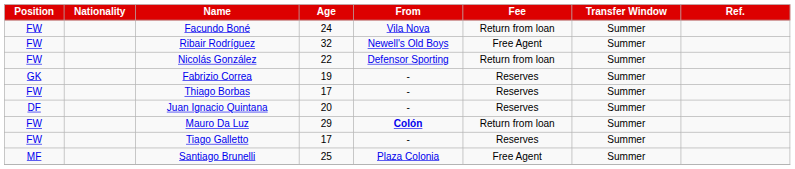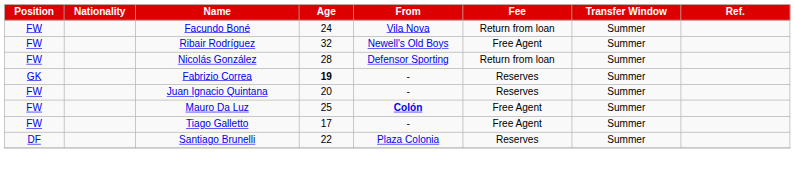 <table class="wikitable" style="text-align:center; font-size:100%; ">
 <tr>
 <th style="background:#DD0000; color:white; width:5%;">Position</th>
 <th style="background:#DD0000; color:white; width:5%;">Nationality</th>
 <th style="background:#DD0000; color:white; width:15%;">Name</th>
 <th style="background:#DD0000; color:white; width:5%;">Age</th>
 <th style="background:#DD0000; color:white; width:10%;">From</th>
 <th style="background:#DD0000; color:white; width:10%;">Fee</th>
 <th style="background:#DD0000; color:white; width:10%;">Transfer Window</th>
 <th style="background:#DD0000; color:white; width:10%;">Ref.</th>
 </tr>
 <tr>
 <td><a href='#'>FW</a></td>
 <td></td>
 <td><a href='#'>Facundo Boné</a></td>
 <td>24</td>
 <td> <a href='#'>Vila Nova</a></td>
 <td>Return from loan</td>
 <td>Summer</td>
 <td></td>
 </tr>
 <tr>
 <td><a href='#'>FW</a></td>
 <td></td>
 <td><a href='#'>Ribair Rodríguez</a></td>
 <td>32</td>
 <td> <a href='#'>Newell's Old Boys</a></td>
 <td>Free Agent</td>
 <td>Summer</td>
 <td></td>
 </tr>
 <tr>
 <td><a href='#'>FW</a></td>
 <td></td>
 <td><a href='#'>Nicolás González</a></td>
-<td>22</td>
+<td>28</td>
 <td><a href='#'>Defensor Sporting</a></td>
 <td>Return from loan</td>
 <td>Summer</td>
 <td></td>
 </tr>
 <tr>
 <td><a href='#'>GK</a></td>
 <td></td>
 <td><a href='#'>Fabrizio Correa</a></td>
-<td>19</td>
+<td><strong>19</strong></td>
 <td>-</td>
 <td>Reserves</td>
 <td>Summer</td>
 <td></td>
 </tr>
 <tr>
 <td><a href='#'>FW</a></td>
-<td></td>
-<td><a href='#'>Thiago Borbas</a></td>
-<td>17</td>
-<td>-</td>
-<td>Reserves</td>
-<td>Summer</td>
-<td></td>
-</tr>
-<tr>
-<td><a href='#'>DF</a></td>
 <td></td>
 <td><a href='#'>Juan Ignacio Quintana</a></td>
 <td>20</td>
 <td>-</td>
 <td>Reserves</td>
 <td>Summer</td>
 <td></td>
 </tr>
 <tr>
 <td><a href='#'>FW</a></td>
 <td></td>
 <td><a href='#'>Mauro Da Luz</a></td>
-<td>29</td>
+<td>25</td>
 <td><strong> <a href='#'>Colón</a></strong></td>
-<td>Return from loan</td>
+<td>Free Agent</td>
 <td>Summer</td>
 <td></td>
 </tr>
 <tr>
 <td><a href='#'>FW</a></td>
 <td></td>
 <td><a href='#'>Tiago Galletto</a></td>
 <td>17</td>
 <td>-</td>
-<td>Reserves</td>
+<td>Free Agent</td>
 <td>Summer</td>
 <td></td>
 </tr>
 <tr>
-<td><a href='#'>MF</a></td>
+<td><a href='#'>DF</a></td>
 <td></td>
 <td><a href='#'>Santiago Brunelli</a></td>
-<td>25</td>
+<td>22</td>
 <td><a href='#'>Plaza Colonia</a></td>
-<td>Free Agent</td>
+<td>Reserves</td>
 <td>Summer</td>
 <td></td>
 </tr>
 <tr>
 </tr>
 </table>
